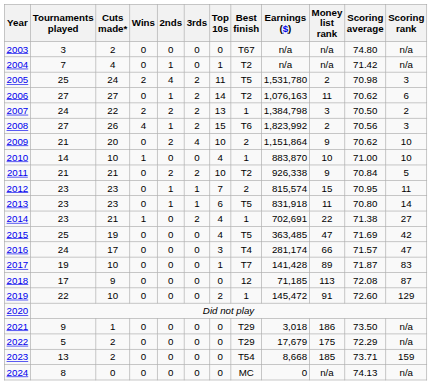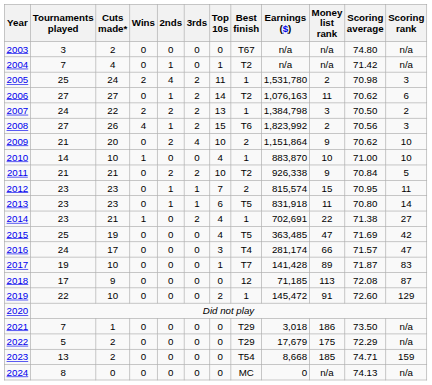 <table class="wikitable" style="text-align:center; font-size: 95%;">
 <tr>
 <th>Year</th>
 <th>Tournaments <br>played</th>
 <th>Cuts <br>made*</th>
 <th>Wins</th>
 <th>2nds</th>
 <th>3rds</th>
 <th>Top 10s</th>
 <th>Best <br>finish</th>
 <th>Earnings<br>(<a href='#'>$</a>)</th>
 <th>Money<br>list rank</th>
 <th>Scoring <br> average</th>
 <th>Scoring<br>rank</th>
 </tr>
 <tr>
 <td><a href='#'>2003</a></td>
 <td>3</td>
 <td>2</td>
 <td>0</td>
 <td>0</td>
 <td>0</td>
 <td>0</td>
 <td>T67</td>
 <td>n/a</td>
 <td>n/a</td>
 <td>74.80</td>
 <td>n/a</td>
 </tr>
 <tr>
 <td><a href='#'>2004</a></td>
 <td>7</td>
 <td>4</td>
 <td>0</td>
 <td>1</td>
 <td>0</td>
 <td>1</td>
 <td>T2</td>
 <td>n/a</td>
 <td>n/a</td>
 <td>71.42</td>
 <td>n/a</td>
 </tr>
 <tr>
 <td><a href='#'>2005</a></td>
 <td>25</td>
 <td>24</td>
 <td>2</td>
 <td>4</td>
 <td>2</td>
 <td>11</td>
-<td>T5</td>
+<td>1</td>
 <td align="right">1,531,780</td>
 <td>2</td>
 <td>70.98</td>
 <td>3</td>
 </tr>
 <tr>
 <td><a href='#'>2006</a></td>
 <td>27</td>
 <td>27</td>
 <td>0</td>
 <td>1</td>
 <td>2</td>
 <td>14</td>
 <td>T2</td>
 <td align="right">1,076,163</td>
 <td>11</td>
 <td>70.62</td>
 <td>6</td>
 </tr>
 <tr>
 <td><a href='#'>2007</a></td>
 <td>24</td>
 <td>22</td>
 <td>2</td>
 <td>2</td>
 <td>2</td>
 <td>13</td>
 <td>1</td>
 <td align="right">1,384,798</td>
 <td>3</td>
 <td>70.50</td>
 <td>2</td>
 </tr>
 <tr>
 <td><a href='#'>2008</a></td>
 <td>27</td>
 <td>26</td>
 <td>4</td>
 <td>1</td>
 <td>2</td>
 <td>15</td>
 <td>T6</td>
 <td align="right">1,823,992</td>
 <td>2</td>
 <td>70.56</td>
 <td>3</td>
 </tr>
 <tr>
 <td><a href='#'>2009</a></td>
 <td>21</td>
 <td>20</td>
 <td>0</td>
 <td>2</td>
 <td>4</td>
 <td>10</td>
 <td>2</td>
 <td align="right">1,151,864</td>
 <td>9</td>
 <td>70.62</td>
 <td>10</td>
 </tr>
 <tr>
 <td><a href='#'>2010</a></td>
 <td>14</td>
 <td>10</td>
 <td>1</td>
 <td>0</td>
 <td>0</td>
 <td>4</td>
 <td>1</td>
 <td align="right">883,870</td>
 <td>10</td>
 <td>71.00</td>
 <td>10</td>
 </tr>
 <tr>
 <td><a href='#'>2011</a></td>
 <td>21</td>
 <td>21</td>
 <td>0</td>
 <td>2</td>
 <td>2</td>
 <td>10</td>
 <td>T2</td>
 <td align="right">926,338</td>
 <td>9</td>
 <td>70.84</td>
 <td>5</td>
 </tr>
 <tr>
 <td><a href='#'>2012</a></td>
 <td>23</td>
 <td>23</td>
 <td>0</td>
 <td>1</td>
 <td>1</td>
 <td>7</td>
 <td>2</td>
 <td align="right">815,574</td>
 <td>15</td>
 <td>70.95</td>
 <td>11</td>
 </tr>
 <tr>
 <td><a href='#'>2013</a></td>
 <td>23</td>
 <td>23</td>
 <td>0</td>
 <td>1</td>
 <td>1</td>
 <td>6</td>
 <td>T5</td>
 <td align="right">831,918</td>
 <td>11</td>
 <td>70.80</td>
 <td>14</td>
 </tr>
 <tr>
 <td><a href='#'>2014</a></td>
 <td>23</td>
 <td>21</td>
 <td>1</td>
 <td>0</td>
 <td>2</td>
 <td>4</td>
 <td>1</td>
 <td align="right">702,691</td>
 <td>22</td>
 <td>71.38</td>
 <td>27</td>
 </tr>
 <tr>
 <td><a href='#'>2015</a></td>
 <td>25</td>
 <td>19</td>
 <td>0</td>
 <td>0</td>
 <td>0</td>
 <td>4</td>
 <td>T5</td>
 <td align="right">363,485</td>
 <td>47</td>
 <td>71.69</td>
 <td>42</td>
 </tr>
 <tr>
 <td><a href='#'>2016</a></td>
 <td>24</td>
 <td>17</td>
 <td>0</td>
 <td>0</td>
 <td>0</td>
 <td>3</td>
 <td>T4</td>
 <td align=right>281,174</td>
 <td>66</td>
 <td>71.57</td>
 <td>47</td>
 </tr>
 <tr>
 <td><a href='#'>2017</a></td>
 <td>19</td>
 <td>10</td>
 <td>0</td>
 <td>0</td>
 <td>0</td>
 <td>1</td>
 <td>T7</td>
 <td align=right>141,428</td>
 <td>89</td>
 <td>71.87</td>
 <td>83</td>
 </tr>
 <tr>
 <td><a href='#'>2018</a></td>
 <td>17</td>
 <td>9</td>
 <td>0</td>
 <td>0</td>
 <td>0</td>
 <td>0</td>
 <td>12</td>
 <td align=right>71,185</td>
 <td>113</td>
 <td>72.08</td>
 <td>87</td>
 </tr>
 <tr>
 <td><a href='#'>2019</a></td>
 <td>22</td>
 <td>10</td>
 <td>0</td>
 <td>0</td>
 <td>0</td>
 <td>2</td>
 <td>1</td>
 <td align=right>145,472</td>
 <td>91</td>
 <td>72.60</td>
 <td>129</td>
 </tr>
 <tr>
 <td><a href='#'>2020</a></td>
 <td colspan=11><em>Did not play</em></td>
 </tr>
 <tr>
 <td><a href='#'>2021</a></td>
-<td>9</td>
+<td>7</td>
 <td>1</td>
 <td>0</td>
 <td>0</td>
 <td>0</td>
 <td>0</td>
 <td>T29</td>
 <td align=right>3,018</td>
 <td>186</td>
 <td>73.50</td>
 <td>n/a</td>
 </tr>
 <tr>
 <td><a href='#'>2022</a></td>
 <td>5</td>
 <td>2</td>
 <td>0</td>
 <td>0</td>
 <td>0</td>
 <td>0</td>
 <td>T29</td>
 <td align=right>17,679</td>
 <td>175</td>
 <td>72.29</td>
 <td>n/a</td>
 </tr>
 <tr>
 <td><a href='#'>2023</a></td>
 <td>13</td>
 <td>2</td>
 <td>0</td>
 <td>0</td>
 <td>0</td>
 <td>0</td>
 <td>T54</td>
 <td align=right>8,668</td>
 <td>185</td>
-<td>73.71</td>
+<td>74.71</td>
 <td>159</td>
 </tr>
 <tr>
 <td><a href='#'>2024</a></td>
 <td>8</td>
 <td>0</td>
 <td>0</td>
 <td>0</td>
 <td>0</td>
 <td>0</td>
 <td>MC</td>
 <td align=right>0</td>
 <td>n/a</td>
 <td>74.13</td>
 <td>n/a</td>
 </tr>
 </table>
